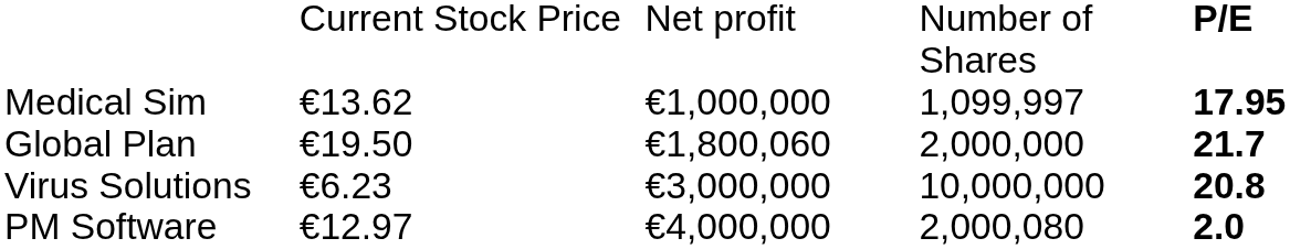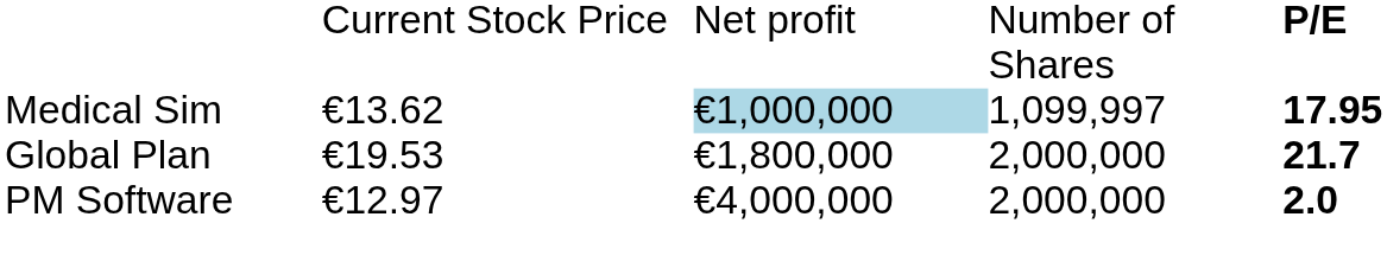 <table cellspacing="0" cellpadding="0">
 <tr ---->
 <td width="127" valign="top"> </td>
 <td width="149" valign="top">Current Stock Price</td>
 <td width="118" valign="top">Net profit</td>
 <td width="118" valign="top">Number of Shares</td>
 <td width="58" valign="top"><strong> P/E </strong></td>
 </tr>
 <tr ---->
 <td width="127" valign="top">Medical Sim</td>
 <td width="149" valign="top">€13.62</td>
-<td width="118" valign="top">€1,000,000</td>
+<td width="118" valign="top" style="background: lightblue;">€1,000,000</td>
 <td width="118" valign="top">1,099,997</td>
 <td width="58" valign="top"><strong> 17.95 </strong></td>
 </tr>
 <tr ---->
 <td width="127" valign="top">Global Plan</td>
-<td width="149" valign="top">€19.50</td>
-<td width="118" valign="top">€1,800,060</td>
+<td width="149" valign="top">€19.53</td>
+<td width="118" valign="top">€1,800,000</td>
 <td width="118" valign="top">2,000,000</td>
 <td width="58" valign="top"><strong> 21.7 </strong></td>
-</tr>
-<tr ---->
-<td width="127" valign="top">Virus Solutions</td>
-<td width="149" valign="top">€6.23</td>
-<td width="118" valign="top">€3,000,000</td>
-<td width="118" valign="top">10,000,000</td>
-<td width="58" valign="top"><strong> 20.8 </strong></td>
 </tr>
 <tr ---->
 <td width="127" valign="top">PM Software</td>
 <td width="149" valign="top">€12.97</td>
 <td width="118" valign="top">€4,000,000</td>
-<td width="118" valign="top">2,000,080</td>
+<td width="118" valign="top">2,000,000</td>
 <td width="58" valign="top"><strong> 2.0 </strong></td>
 </tr>
 </table>
